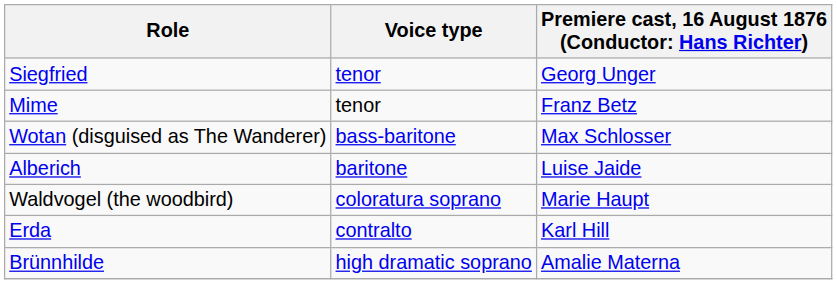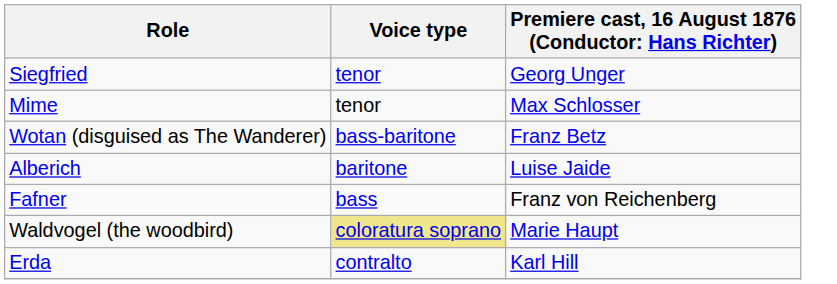 <table class="wikitable">
 <tr>
 <th>Role</th>
 <th>Voice type</th>
 <th>Premiere cast, 16 August 1876<br>(Conductor: <a href='#'>Hans Richter</a>)</th>
 </tr>
 <tr>
 <td><a href='#'>Siegfried</a></td>
 <td><a href='#'>tenor</a></td>
 <td><a href='#'>Georg Unger</a></td>
 </tr>
 <tr>
 <td><a href='#'>Mime</a></td>
 <td>tenor</td>
-<td><a href='#'>Franz Betz</a></td>
+<td><a href='#'>Max Schlosser</a></td>
 </tr>
 <tr>
 <td><a href='#'>Wotan</a> (disguised as The Wanderer)</td>
 <td><a href='#'>bass-baritone</a></td>
-<td><a href='#'>Max Schlosser</a></td>
+<td><a href='#'>Franz Betz</a></td>
 </tr>
 <tr>
 <td><a href='#'>Alberich</a></td>
 <td><a href='#'>baritone</a></td>
 <td><a href='#'>Luise Jaide</a></td>
 </tr>
 <tr>
+<td><a href='#'>Fafner</a></td>
+<td><a href='#'>bass</a></td>
+<td>Franz von Reichenberg</td>
+</tr>
+<tr>
 <td>Waldvogel (the woodbird)</td>
-<td><a href='#'>coloratura soprano</a></td>
+<td style="background: khaki;"><a href='#'>coloratura soprano</a></td>
 <td><a href='#'>Marie Haupt</a></td>
 </tr>
 <tr>
 <td><a href='#'>Erda</a></td>
 <td><a href='#'>contralto</a></td>
 <td><a href='#'>Karl Hill</a></td>
 </tr>
 <tr>
-<td><a href='#'>Brünnhilde</a></td>
-<td><a href='#'>high dramatic soprano</a></td>
-<td><a href='#'>Amalie Materna</a></td>
-</tr>
-<tr>
 </tr>
 </table>
